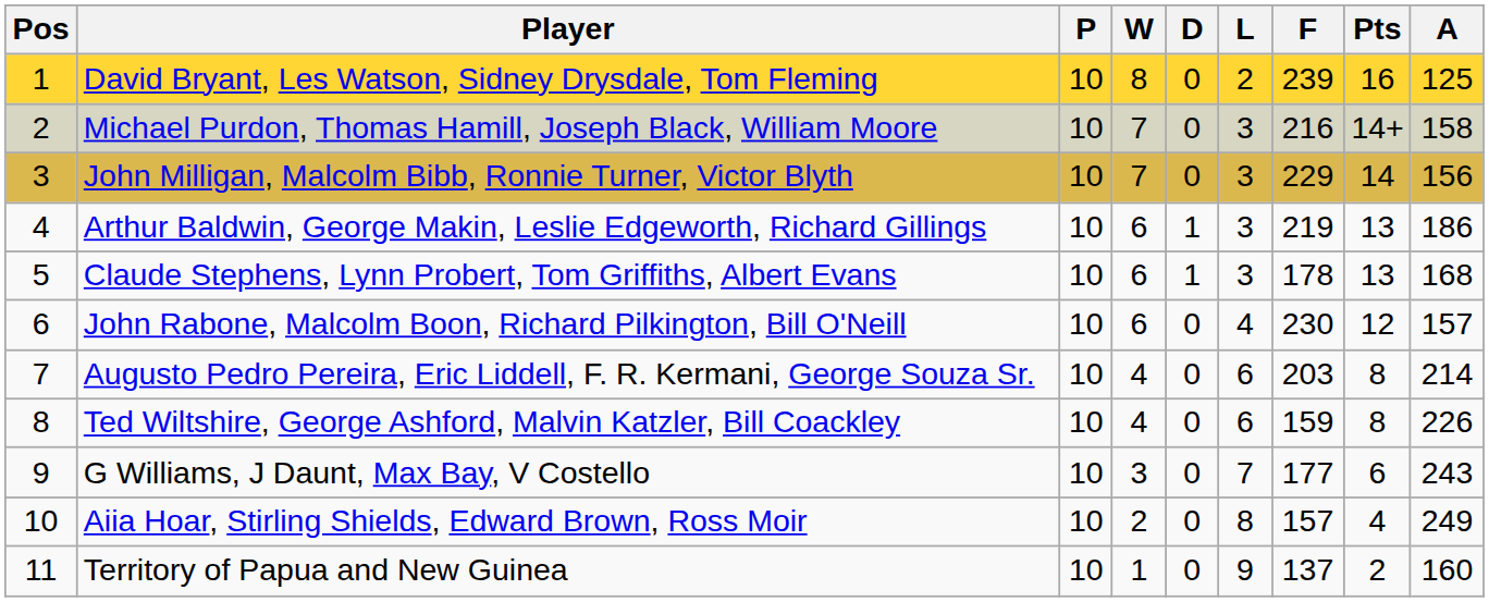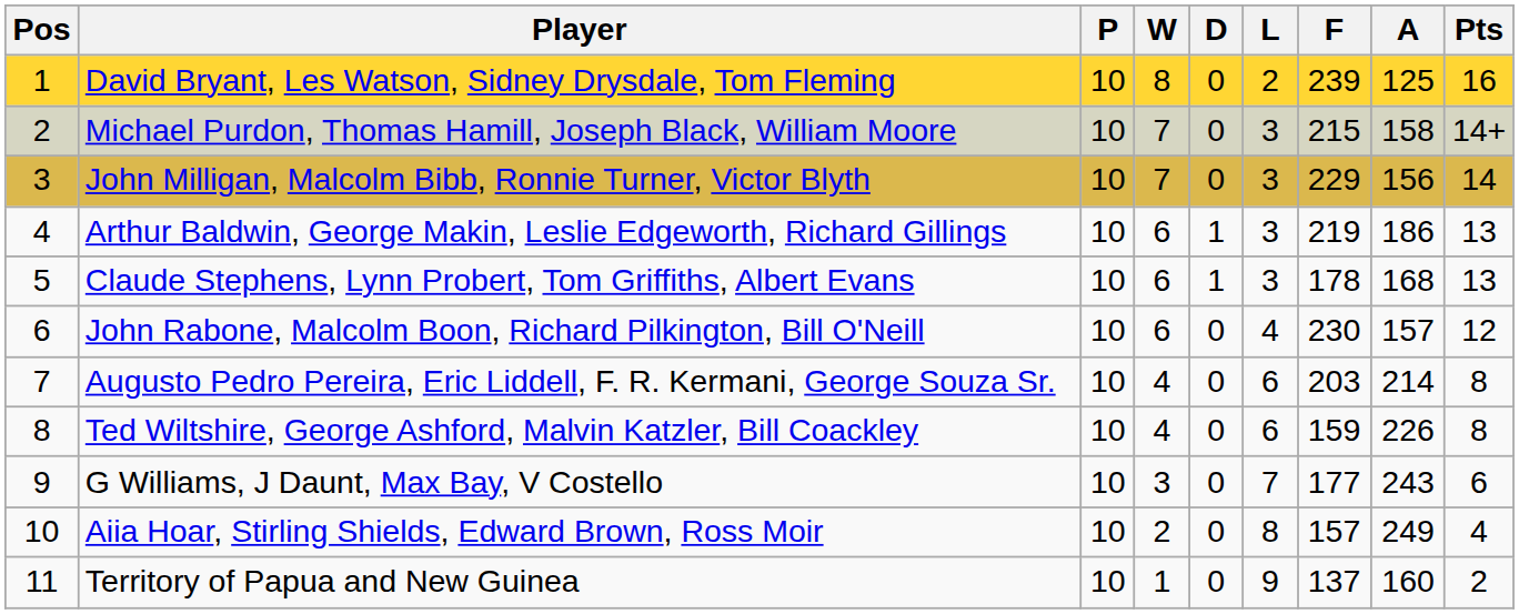 <table class="wikitable" style="font-size: 100%">
 <tr>
 <th scope="col" width=20>Pos</th>
 <th scope="col" width=500>Player</th>
 <th scope="col" width=20>P</th>
 <th scope="col" width=20>W</th>
 <th scope="col" width=20>D</th>
 <th scope="col" width=20>L</th>
 <th scope="col" width=30>F</th>
+<th scope="col" width=30>A</th>
 <th scope="col" width=20>Pts</th>
-<th scope="col" width=30>A</th>
 </tr>
 <tr align=center style="background: #FFD633;">
 <td>1</td>
 <td align="left"> <a href='#'>David Bryant</a>, <a href='#'>Les Watson</a>, <a href='#'>Sidney Drysdale</a>, <a href='#'>Tom Fleming</a></td>
 <td>10</td>
 <td>8</td>
 <td>0</td>
 <td>2</td>
 <td>239</td>
+<td>125</td>
 <td>16</td>
-<td>125</td>
 </tr>
 <tr align=center style="background: #D6D6C2;">
 <td>2</td>
 <td align="left"> <a href='#'>Michael Purdon</a>, <a href='#'>Thomas Hamill</a>, <a href='#'>Joseph Black</a>, <a href='#'>William Moore</a></td>
 <td>10</td>
 <td>7</td>
 <td>0</td>
 <td>3</td>
-<td>216</td>
+<td>215</td>
+<td>158</td>
 <td>14+</td>
-<td>158</td>
 </tr>
 <tr align=center style="background: #DBB84D;">
 <td>3</td>
 <td align="left"> <a href='#'>John Milligan</a>, <a href='#'>Malcolm Bibb</a>, <a href='#'>Ronnie Turner</a>, <a href='#'>Victor Blyth</a></td>
 <td>10</td>
 <td>7</td>
 <td>0</td>
 <td>3</td>
 <td>229</td>
+<td>156</td>
 <td>14</td>
-<td>156</td>
 </tr>
 <tr align=center>
 <td>4</td>
 <td align="left"> <a href='#'>Arthur Baldwin</a>, <a href='#'>George Makin</a>, <a href='#'>Leslie Edgeworth</a>, <a href='#'>Richard Gillings</a></td>
 <td>10</td>
 <td>6</td>
 <td>1</td>
 <td>3</td>
 <td>219</td>
+<td>186</td>
 <td>13</td>
-<td>186</td>
 </tr>
 <tr align=center>
 <td>5</td>
 <td align="left"> <a href='#'>Claude Stephens</a>, <a href='#'>Lynn Probert</a>, <a href='#'>Tom Griffiths</a>, <a href='#'>Albert Evans</a></td>
 <td>10</td>
 <td>6</td>
 <td>1</td>
 <td>3</td>
 <td>178</td>
+<td>168</td>
 <td>13</td>
-<td>168</td>
 </tr>
 <tr align=center>
 <td>6</td>
 <td align="left"> <a href='#'>John Rabone</a>, <a href='#'>Malcolm Boon</a>, <a href='#'>Richard Pilkington</a>, <a href='#'>Bill O'Neill</a></td>
 <td>10</td>
 <td>6</td>
 <td>0</td>
 <td>4</td>
 <td>230</td>
+<td>157</td>
 <td>12</td>
-<td>157</td>
 </tr>
 <tr align=center>
 <td>7</td>
 <td align="left"> <a href='#'>Augusto Pedro Pereira</a>, <a href='#'>Eric Liddell</a>, F. R. Kermani, <a href='#'>George Souza Sr.</a></td>
 <td>10</td>
 <td>4</td>
 <td>0</td>
 <td>6</td>
 <td>203</td>
+<td>214</td>
 <td>8</td>
-<td>214</td>
 </tr>
 <tr align=center>
 <td>8</td>
 <td align="left"> <a href='#'>Ted Wiltshire</a>, <a href='#'>George Ashford</a>, <a href='#'>Malvin Katzler</a>, <a href='#'>Bill Coackley</a></td>
 <td>10</td>
 <td>4</td>
 <td>0</td>
 <td>6</td>
 <td>159</td>
+<td>226</td>
 <td>8</td>
-<td>226</td>
 </tr>
 <tr align=center>
 <td>9</td>
 <td align="left"> G Williams, J Daunt, <a href='#'>Max Bay</a>, V Costello</td>
 <td>10</td>
 <td>3</td>
 <td>0</td>
 <td>7</td>
 <td>177</td>
+<td>243</td>
 <td>6</td>
-<td>243</td>
 </tr>
 <tr align=center>
 <td>10</td>
 <td align="left"> <a href='#'>Aiia Hoar</a>, <a href='#'>Stirling Shields</a>, <a href='#'>Edward Brown</a>, <a href='#'>Ross Moir</a></td>
 <td>10</td>
 <td>2</td>
 <td>0</td>
 <td>8</td>
 <td>157</td>
+<td>249</td>
 <td>4</td>
-<td>249</td>
 </tr>
 <tr align=center>
 <td>11</td>
 <td align="left"> Territory of Papua and New Guinea</td>
 <td>10</td>
 <td>1</td>
 <td>0</td>
 <td>9</td>
 <td>137</td>
+<td>160</td>
 <td>2</td>
-<td>160</td>
 </tr>
 </table>
